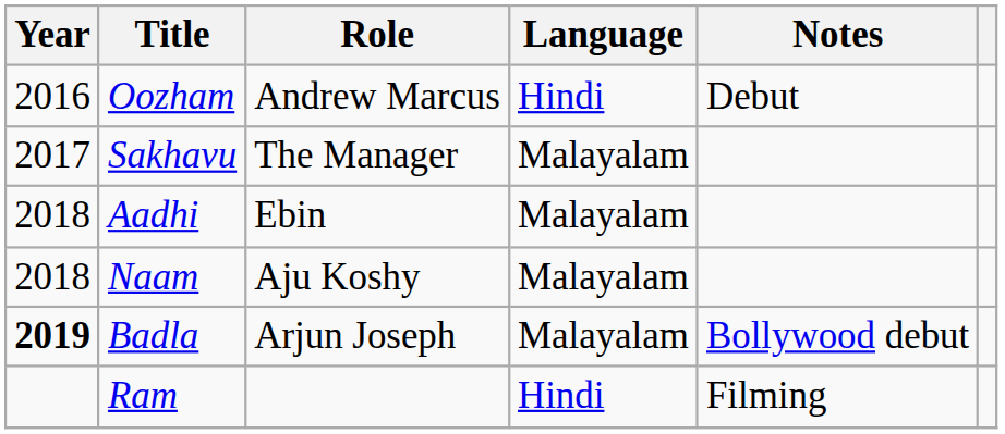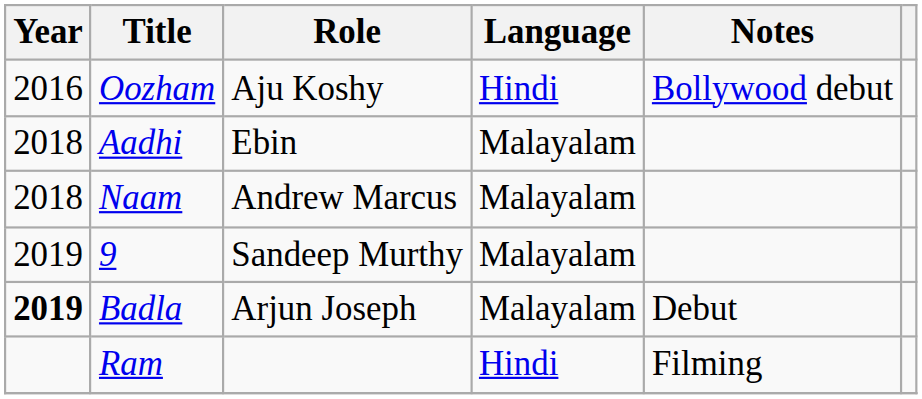 <table class="wikitable">
 <tr>
 <th>Year</th>
 <th>Title</th>
 <th>Role</th>
 <th>Language</th>
 <th>Notes</th>
 <th></th>
 </tr>
 <tr>
 <td>2016</td>
 <td><em><a href='#'>Oozham</a></em></td>
-<td>Andrew Marcus</td>
+<td>Aju Koshy</td>
 <td><a href='#'>Hindi</a></td>
-<td>Debut</td>
-<td></td>
-</tr>
-<tr>
-<td>2017</td>
-<td><em><a href='#'>Sakhavu</a></em></td>
-<td>The Manager</td>
-<td>Malayalam</td>
-<td></td>
+<td><a href='#'>Bollywood</a> debut</td>
 <td></td>
 </tr>
 <tr>
 <td>2018</td>
 <td><em><a href='#'>Aadhi</a></em></td>
 <td>Ebin</td>
 <td>Malayalam</td>
 <td></td>
 <td></td>
 </tr>
 <tr>
 <td>2018</td>
 <td><em><a href='#'>Naam</a></em></td>
-<td>Aju Koshy</td>
+<td>Andrew Marcus</td>
+<td>Malayalam</td>
+<td></td>
+<td></td>
+</tr>
+<tr>
+<td>2019</td>
+<td><em><a href='#'>9</a></em></td>
+<td>Sandeep Murthy</td>
 <td>Malayalam</td>
 <td></td>
 <td></td>
 </tr>
 <tr>
 <td><strong>2019</strong></td>
 <td><em><a href='#'>Badla</a></em></td>
 <td>Arjun Joseph</td>
 <td>Malayalam</td>
-<td><a href='#'>Bollywood</a> debut</td>
+<td>Debut</td>
 <td></td>
 </tr>
 <tr>
 <td></td>
 <td><em><a href='#'>Ram</a></em></td>
 <td></td>
 <td><a href='#'>Hindi</a></td>
 <td>Filming</td>
 <td></td>
 </tr>
 <tr>
 </tr>
 </table>
